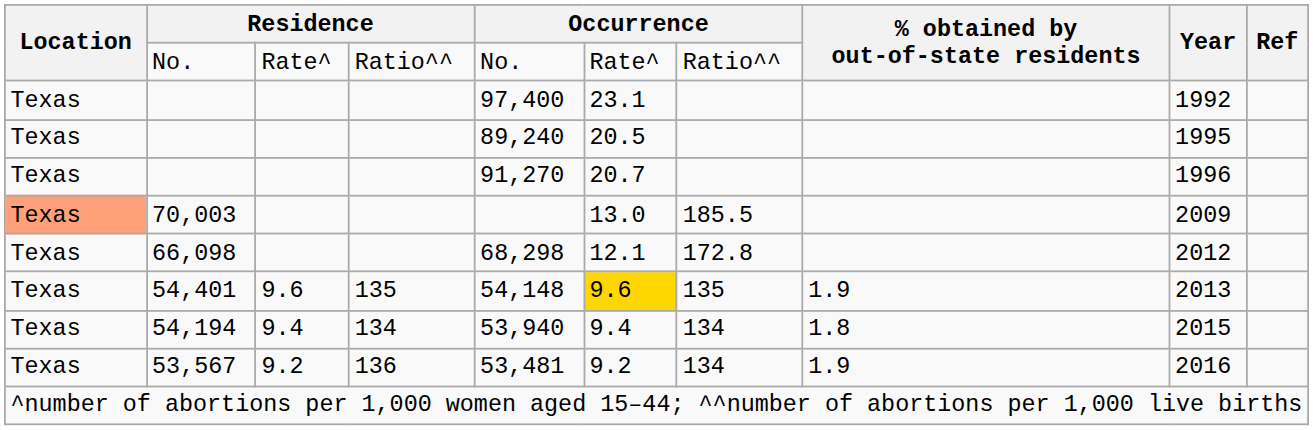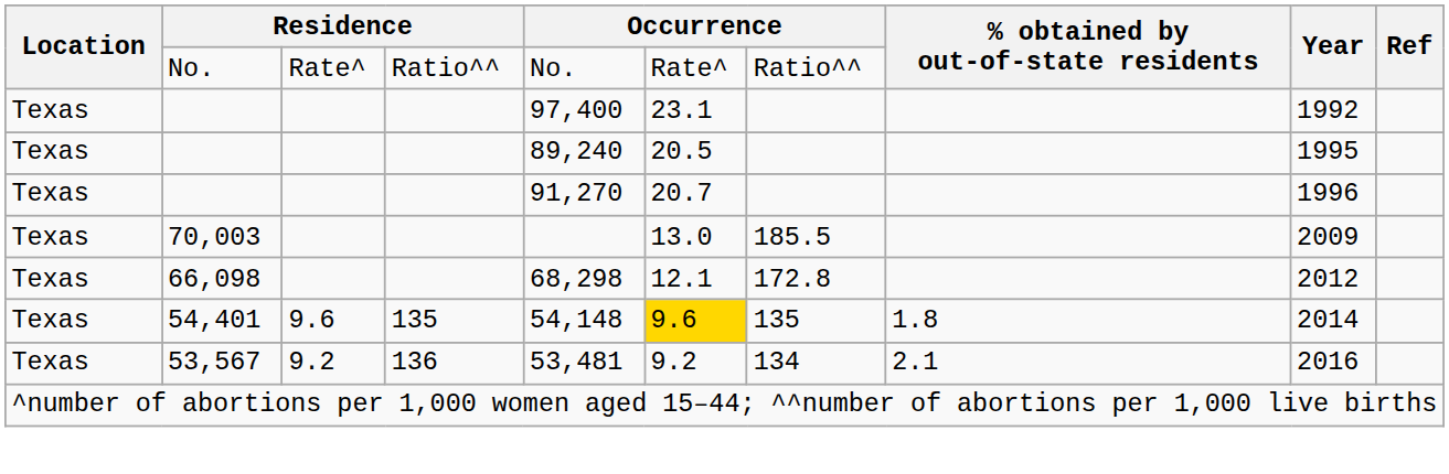 <table class="wikitable">
 <tr>
 <th rowspan="2">Location</th>
 <th colspan="3">Residence</th>
 <th colspan="3">Occurrence</th>
 <th rowspan="2">% obtained by<br>out-of-state residents</th>
 <th rowspan="2">Year</th>
 <th rowspan="2">Ref</th>
 </tr>
 <tr>
 <td>No.</td>
 <td>Rate^</td>
 <td>Ratio^^</td>
 <td>No.</td>
 <td>Rate^</td>
 <td>Ratio^^</td>
 </tr>
 <tr>
 <td>Texas</td>
 <td></td>
 <td></td>
 <td></td>
 <td>97,400</td>
 <td>23.1</td>
 <td></td>
 <td></td>
 <td>1992</td>
 <td></td>
 </tr>
 <tr>
 <td>Texas</td>
 <td></td>
 <td></td>
 <td></td>
 <td>89,240</td>
 <td>20.5</td>
 <td></td>
 <td></td>
 <td>1995</td>
 <td></td>
 </tr>
 <tr>
 <td>Texas</td>
 <td></td>
 <td></td>
 <td></td>
 <td>91,270</td>
 <td>20.7</td>
 <td></td>
 <td></td>
 <td>1996</td>
 <td></td>
 </tr>
 <tr>
-<td style="background: lightsalmon;">Texas</td>
+<td>Texas</td>
 <td>70,003</td>
 <td></td>
 <td></td>
 <td></td>
 <td>13.0</td>
 <td>185.5</td>
 <td></td>
 <td>2009</td>
 <td></td>
 </tr>
 <tr>
 <td>Texas</td>
 <td>66,098</td>
 <td></td>
 <td></td>
 <td>68,298</td>
 <td>12.1</td>
 <td>172.8</td>
 <td></td>
 <td>2012</td>
 <td></td>
 </tr>
 <tr>
 <td>Texas</td>
 <td>54,401</td>
 <td>9.6</td>
 <td>135</td>
 <td>54,148</td>
 <td style="background: gold;">9.6</td>
 <td>135</td>
-<td>1.9</td>
-<td>2013</td>
-<td></td>
-</tr>
-<tr>
-<td>Texas</td>
-<td>54,194</td>
-<td>9.4</td>
-<td>134</td>
-<td>53,940</td>
-<td>9.4</td>
-<td>134</td>
 <td>1.8</td>
-<td>2015</td>
+<td>2014</td>
 <td></td>
 </tr>
 <tr>
 <td>Texas</td>
 <td>53,567</td>
 <td>9.2</td>
 <td>136</td>
 <td>53,481</td>
 <td>9.2</td>
 <td>134</td>
-<td>1.9</td>
+<td>2.1</td>
 <td>2016</td>
 <td></td>
 </tr>
 <tr>
 <td colspan="10">^number of abortions per 1,000 women aged 15–44; ^^number of abortions per 1,000 live births</td>
 </tr>
 </table>
